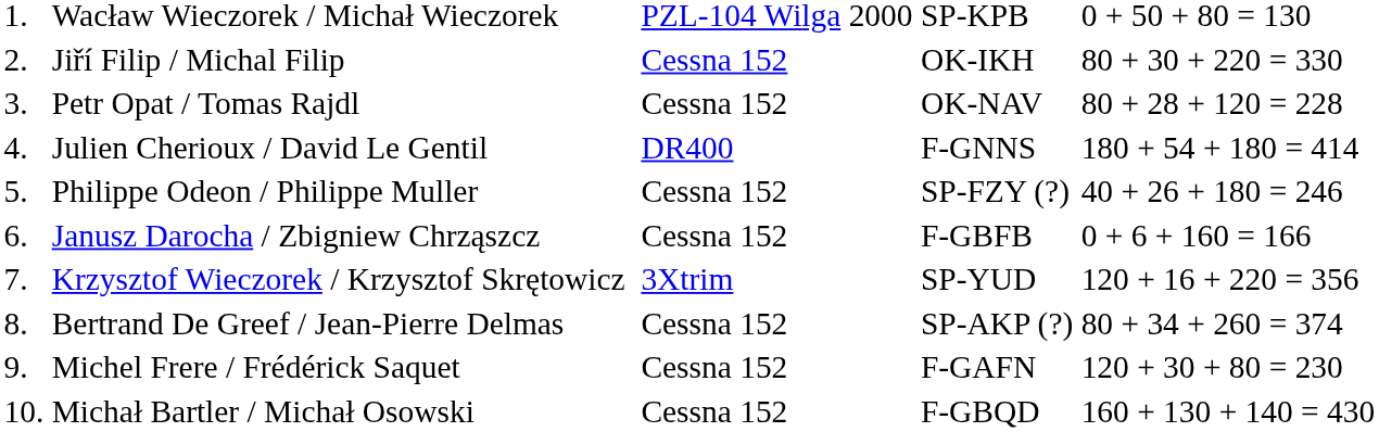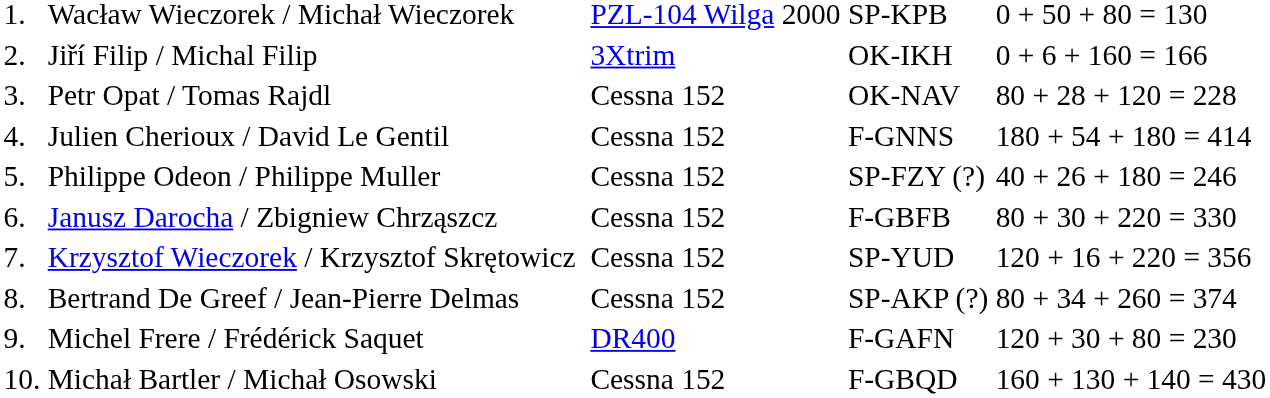 <table>
 <tr>
 <td>1.</td>
 <td>Wacław Wieczorek / Michał Wieczorek</td>
 <td></td>
 <td><a href='#'>PZL-104 Wilga</a> 2000</td>
 <td>SP-KPB</td>
 <td>0 + 50 + 80 = 130</td>
 </tr>
 <tr>
 <td>2.</td>
 <td>Jiří Filip / Michal Filip</td>
 <td></td>
-<td><a href='#'>Cessna 152</a></td>
+<td><a href='#'>3Xtrim</a></td>
 <td>OK-IKH</td>
-<td>80 + 30 + 220 = 330</td>
+<td>0 + 6 + 160 = 166</td>
 </tr>
 <tr>
 <td>3.</td>
 <td>Petr Opat / Tomas Rajdl</td>
 <td></td>
 <td>Cessna 152</td>
 <td>OK-NAV</td>
 <td>80 + 28 + 120 = 228</td>
 </tr>
 <tr>
 <td>4.</td>
 <td>Julien Cherioux / David Le Gentil</td>
 <td></td>
-<td><a href='#'>DR400</a></td>
+<td>Cessna 152</td>
 <td>F-GNNS</td>
 <td>180 + 54 + 180 = 414</td>
 </tr>
 <tr>
 <td>5.</td>
 <td>Philippe Odeon / Philippe Muller</td>
 <td></td>
 <td>Cessna 152</td>
 <td>SP-FZY (?)</td>
 <td>40 + 26 + 180 = 246</td>
 </tr>
 <tr>
 <td>6.</td>
 <td><a href='#'>Janusz Darocha</a> / Zbigniew Chrząszcz</td>
 <td></td>
 <td>Cessna 152</td>
 <td>F-GBFB</td>
-<td>0 + 6 + 160 = 166</td>
+<td>80 + 30 + 220 = 330</td>
 </tr>
 <tr>
 <td>7.</td>
 <td><a href='#'>Krzysztof Wieczorek</a> / Krzysztof Skrętowicz</td>
 <td></td>
-<td><a href='#'>3Xtrim</a></td>
+<td>Cessna 152</td>
 <td>SP-YUD</td>
 <td>120 + 16 + 220 = 356</td>
 </tr>
 <tr>
 <td>8.</td>
 <td>Bertrand De Greef / Jean-Pierre Delmas</td>
 <td></td>
 <td>Cessna 152</td>
 <td>SP-AKP (?)</td>
 <td>80 + 34 + 260 = 374</td>
 </tr>
 <tr>
 <td>9.</td>
 <td>Michel Frere / Frédérick Saquet</td>
 <td></td>
-<td>Cessna 152</td>
+<td><a href='#'>DR400</a></td>
 <td>F-GAFN</td>
 <td>120 + 30 + 80 = 230</td>
 </tr>
 <tr>
 <td>10.</td>
 <td>Michał Bartler / Michał Osowski</td>
 <td></td>
 <td>Cessna 152</td>
 <td>F-GBQD</td>
 <td>160 + 130 + 140 = 430</td>
 </tr>
 </table>
